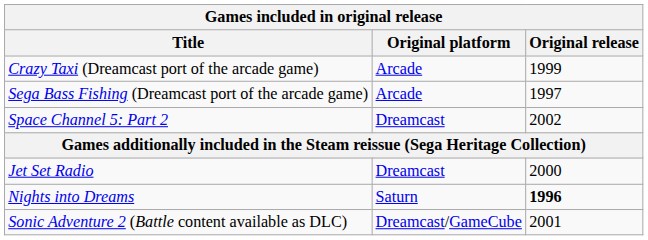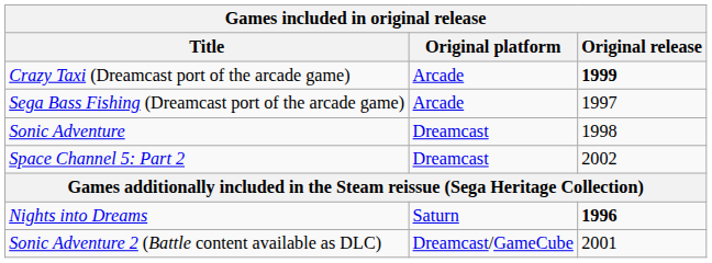 <table class="wikitable">
 <tr>
 <th colspan="3" scope="row">Games included in original release</th>
 </tr>
 <tr>
 <th>Title</th>
 <th>Original platform</th>
 <th>Original release</th>
 </tr>
 <tr>
 <td><em><a href='#'>Crazy Taxi</a></em> (Dreamcast port of the arcade game)</td>
 <td><a href='#'>Arcade</a></td>
-<td>1999</td>
+<td><strong>1999</strong></td>
 </tr>
 <tr>
 <td><em><a href='#'>Sega Bass Fishing</a></em> (Dreamcast port of the arcade game)</td>
 <td><a href='#'>Arcade</a></td>
 <td>1997</td>
+</tr>
+<tr>
+<td><em><a href='#'>Sonic Adventure</a></em></td>
+<td><a href='#'>Dreamcast</a></td>
+<td>1998</td>
 </tr>
 <tr>
 <td><em><a href='#'>Space Channel 5: Part 2</a></em></td>
 <td><a href='#'>Dreamcast</a></td>
 <td>2002</td>
 </tr>
 <tr>
 <th colspan="3" scope="row">Games additionally included in the Steam reissue (Sega Heritage Collection)</th>
-</tr>
-<tr>
-<td><em><a href='#'>Jet Set Radio</a></em></td>
-<td><a href='#'>Dreamcast</a></td>
-<td>2000</td>
 </tr>
 <tr>
 <td><em><a href='#'>Nights into Dreams</a></em></td>
 <td><a href='#'>Saturn</a></td>
 <td><strong>1996</strong></td>
 </tr>
 <tr>
 <td><em><a href='#'>Sonic Adventure 2</a></em> (<em>Battle</em> content available as DLC)</td>
 <td><a href='#'>Dreamcast</a>/<a href='#'>GameCube</a></td>
 <td>2001</td>
 </tr>
 </table>
